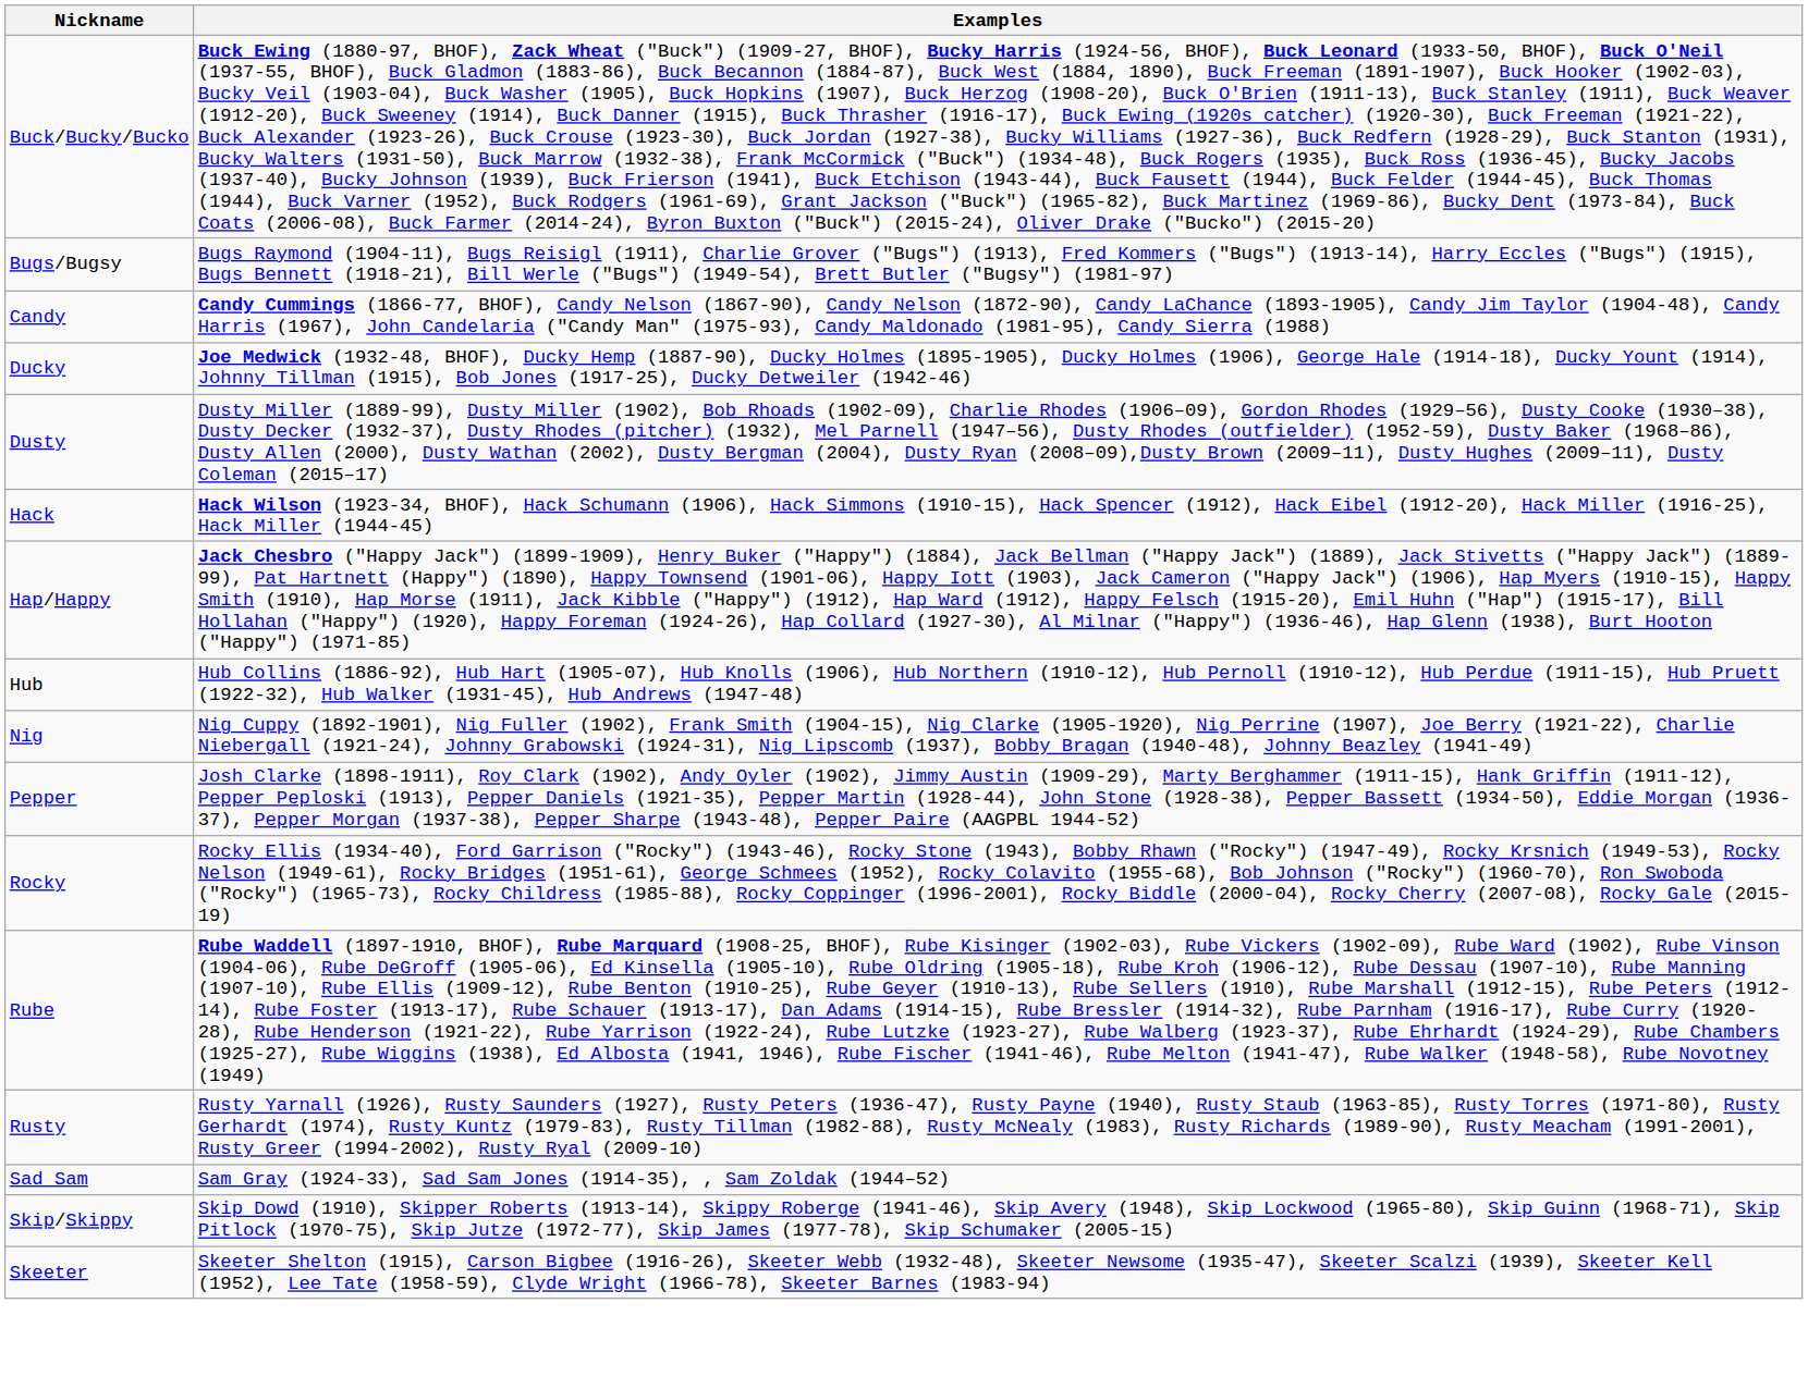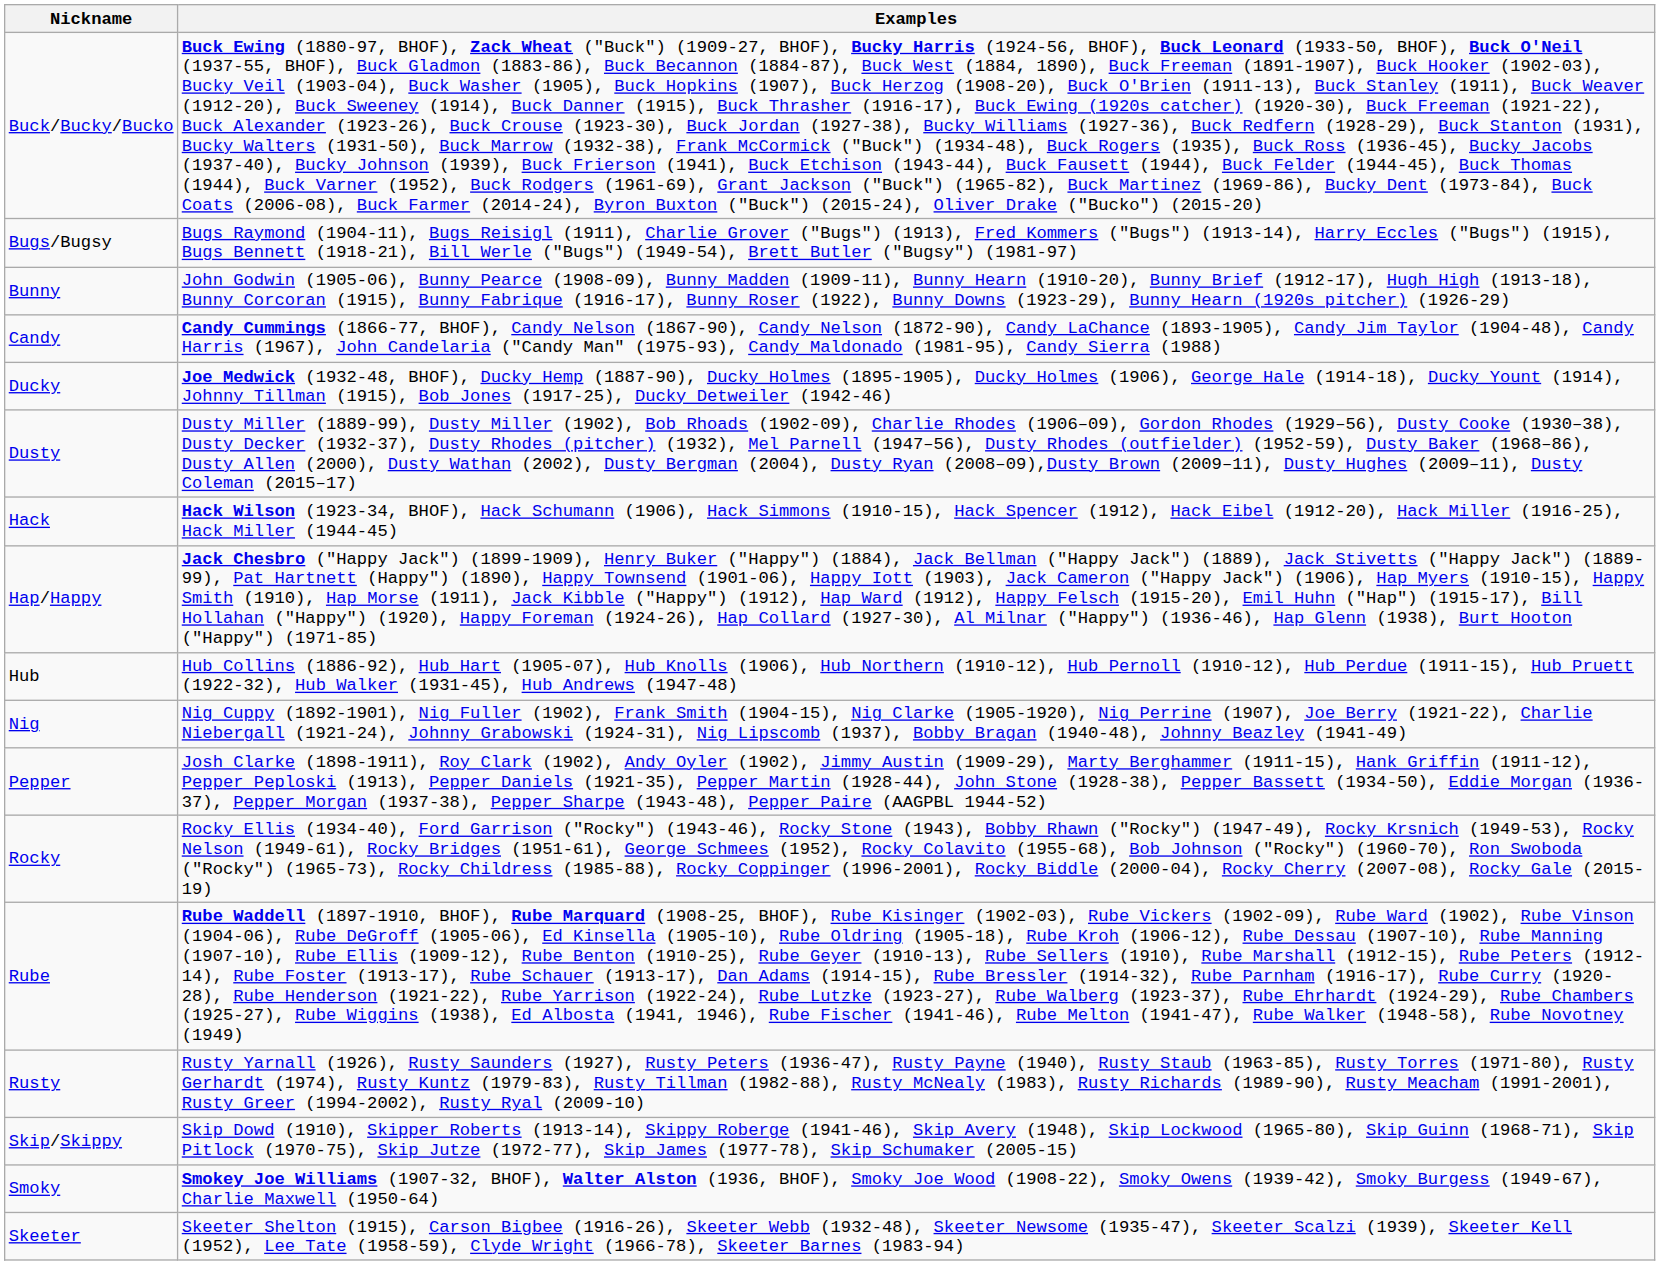 <table class="wikitable sortable">
 <tr>
 <th>Nickname</th>
 <th>Examples</th>
 </tr>
 <tr>
 <td><a href='#'>Buck</a>/<a href='#'>Bucky</a>/<a href='#'>Bucko</a></td>
 <td><strong><a href='#'>Buck Ewing</a></strong> (1880-97, BHOF), <strong><a href='#'>Zack Wheat</a></strong> ("Buck") (1909-27, BHOF), <strong><a href='#'>Bucky Harris</a></strong> (1924-56, BHOF), <strong><a href='#'>Buck Leonard</a></strong> (1933-50, BHOF), <strong><a href='#'>Buck O'Neil</a></strong> (1937-55, BHOF), <a href='#'>Buck Gladmon</a> (1883-86), <a href='#'>Buck Becannon</a> (1884-87), <a href='#'>Buck West</a> (1884, 1890), <a href='#'>Buck Freeman</a> (1891-1907), <a href='#'>Buck Hooker</a> (1902-03), <a href='#'>Bucky Veil</a> (1903-04), <a href='#'>Buck Washer</a> (1905), <a href='#'>Buck Hopkins</a> (1907), <a href='#'>Buck Herzog</a> (1908-20), <a href='#'>Buck O'Brien</a> (1911-13), <a href='#'>Buck Stanley</a> (1911), <a href='#'>Buck Weaver</a> (1912-20), <a href='#'>Buck Sweeney</a> (1914), <a href='#'>Buck Danner</a> (1915), <a href='#'>Buck Thrasher</a> (1916-17), <a href='#'>Buck Ewing (1920s catcher)</a> (1920-30), <a href='#'>Buck Freeman</a> (1921-22), <a href='#'>Buck Alexander</a> (1923-26), <a href='#'>Buck Crouse</a> (1923-30), <a href='#'>Buck Jordan</a> (1927-38), <a href='#'>Bucky Williams</a> (1927-36), <a href='#'>Buck Redfern</a> (1928-29), <a href='#'>Buck Stanton</a> (1931), <a href='#'>Bucky Walters</a> (1931-50), <a href='#'>Buck Marrow</a> (1932-38), <a href='#'>Frank McCormick</a> ("Buck") (1934-48), <a href='#'>Buck Rogers</a> (1935), <a href='#'>Buck Ross</a> (1936-45), <a href='#'>Bucky Jacobs</a> (1937-40), <a href='#'>Bucky Johnson</a> (1939), <a href='#'>Buck Frierson</a> (1941), <a href='#'>Buck Etchison</a> (1943-44), <a href='#'>Buck Fausett</a> (1944), <a href='#'>Buck Felder</a> (1944-45), <a href='#'>Buck Thomas</a> (1944), <a href='#'>Buck Varner</a> (1952), <a href='#'>Buck Rodgers</a> (1961-69), <a href='#'>Grant Jackson</a> ("Buck") (1965-82), <a href='#'>Buck Martinez</a> (1969-86), <a href='#'>Bucky Dent</a> (1973-84), <a href='#'>Buck Coats</a> (2006-08), <a href='#'>Buck Farmer</a> (2014-24), <a href='#'>Byron Buxton</a> ("Buck") (2015-24), <a href='#'>Oliver Drake</a> ("Bucko") (2015-20)</td>
 </tr>
 <tr>
 <td><a href='#'>Bugs</a>/Bugsy</td>
 <td><a href='#'>Bugs Raymond</a> (1904-11), <a href='#'>Bugs Reisigl</a> (1911), <a href='#'>Charlie Grover</a> ("Bugs") (1913), <a href='#'>Fred Kommers</a> ("Bugs") (1913-14), <a href='#'>Harry Eccles</a> ("Bugs") (1915), <a href='#'>Bugs Bennett</a> (1918-21), <a href='#'>Bill Werle</a> ("Bugs") (1949-54), <a href='#'>Brett Butler</a> ("Bugsy") (1981-97)</td>
+</tr>
+<tr>
+<td><a href='#'>Bunny</a></td>
+<td><a href='#'>John Godwin</a> (1905-06), <a href='#'>Bunny Pearce</a> (1908-09), <a href='#'>Bunny Madden</a> (1909-11), <a href='#'>Bunny Hearn</a> (1910-20), <a href='#'>Bunny Brief</a> (1912-17), <a href='#'>Hugh High</a> (1913-18), <a href='#'>Bunny Corcoran</a> (1915), <a href='#'>Bunny Fabrique</a> (1916-17), <a href='#'>Bunny Roser</a> (1922), <a href='#'>Bunny Downs</a> (1923-29), <a href='#'>Bunny Hearn (1920s pitcher)</a> (1926-29)</td>
 </tr>
 <tr>
 <td><a href='#'>Candy</a></td>
 <td><strong><a href='#'>Candy Cummings</a></strong> (1866-77, BHOF), <a href='#'>Candy Nelson</a> (1867-90), <a href='#'>Candy Nelson</a> (1872-90), <a href='#'>Candy LaChance</a> (1893-1905), <a href='#'>Candy Jim Taylor</a> (1904-48), <a href='#'>Candy Harris</a> (1967), <a href='#'>John Candelaria</a> ("Candy Man" (1975-93), <a href='#'>Candy Maldonado</a> (1981-95), <a href='#'>Candy Sierra</a> (1988)</td>
 </tr>
 <tr>
 <td><a href='#'>Ducky</a></td>
 <td><strong><a href='#'>Joe Medwick</a></strong> (1932-48, BHOF), <a href='#'>Ducky Hemp</a> (1887-90), <a href='#'>Ducky Holmes</a> (1895-1905), <a href='#'>Ducky Holmes</a> (1906), <a href='#'>George Hale</a> (1914-18), <a href='#'>Ducky Yount</a> (1914), <a href='#'>Johnny Tillman</a> (1915), <a href='#'>Bob Jones</a> (1917-25), <a href='#'>Ducky Detweiler</a> (1942-46)</td>
 </tr>
 <tr>
 <td><a href='#'>Dusty</a></td>
 <td><a href='#'>Dusty Miller</a> (1889-99), <a href='#'>Dusty Miller</a> (1902), <a href='#'>Bob Rhoads</a> (1902-09), <a href='#'>Charlie Rhodes</a> (1906–09), <a href='#'>Gordon Rhodes</a> (1929–56), <a href='#'>Dusty Cooke</a> (1930–38), <a href='#'>Dusty Decker</a> (1932-37), <a href='#'>Dusty Rhodes (pitcher)</a> (1932), <a href='#'>Mel Parnell</a> (1947–56), <a href='#'>Dusty Rhodes (outfielder)</a> (1952-59), <a href='#'>Dusty Baker</a> (1968–86), <a href='#'>Dusty Allen</a> (2000), <a href='#'>Dusty Wathan</a> (2002), <a href='#'>Dusty Bergman</a> (2004), <a href='#'>Dusty Ryan</a> (2008–09),<a href='#'>Dusty Brown</a> (2009–11), <a href='#'>Dusty Hughes</a> (2009–11), <a href='#'>Dusty Coleman</a> (2015–17)</td>
 </tr>
 <tr>
 <td><a href='#'>Hack</a></td>
 <td><strong><a href='#'>Hack Wilson</a></strong> (1923-34, BHOF), <a href='#'>Hack Schumann</a> (1906), <a href='#'>Hack Simmons</a> (1910-15), <a href='#'>Hack Spencer</a> (1912), <a href='#'>Hack Eibel</a> (1912-20), <a href='#'>Hack Miller</a> (1916-25), <a href='#'>Hack Miller</a> (1944-45)</td>
 </tr>
 <tr>
 <td><a href='#'>Hap</a>/<a href='#'>Happy</a></td>
 <td><strong><a href='#'>Jack Chesbro</a></strong> ("Happy Jack") (1899-1909), <a href='#'>Henry Buker</a> ("Happy") (1884), <a href='#'>Jack Bellman</a> ("Happy Jack") (1889), <a href='#'>Jack Stivetts</a> ("Happy Jack") (1889-99), <a href='#'>Pat Hartnett</a> (Happy") (1890), <a href='#'>Happy Townsend</a> (1901-06), <a href='#'>Happy Iott</a> (1903), <a href='#'>Jack Cameron</a> ("Happy Jack") (1906), <a href='#'>Hap Myers</a> (1910-15), <a href='#'>Happy Smith</a> (1910), <a href='#'>Hap Morse</a> (1911), <a href='#'>Jack Kibble</a> ("Happy") (1912), <a href='#'>Hap Ward</a> (1912), <a href='#'>Happy Felsch</a> (1915-20), <a href='#'>Emil Huhn</a> ("Hap") (1915-17), <a href='#'>Bill Hollahan</a> ("Happy") (1920), <a href='#'>Happy Foreman</a> (1924-26), <a href='#'>Hap Collard</a> (1927-30), <a href='#'>Al Milnar</a> ("Happy") (1936-46), <a href='#'>Hap Glenn</a> (1938), <a href='#'>Burt Hooton</a> ("Happy") (1971-85)</td>
 </tr>
 <tr>
 <td>Hub</td>
 <td><a href='#'>Hub Collins</a> (1886-92), <a href='#'>Hub Hart</a> (1905-07), <a href='#'>Hub Knolls</a> (1906), <a href='#'>Hub Northern</a> (1910-12), <a href='#'>Hub Pernoll</a> (1910-12), <a href='#'>Hub Perdue</a> (1911-15), <a href='#'>Hub Pruett</a> (1922-32), <a href='#'>Hub Walker</a> (1931-45), <a href='#'>Hub Andrews</a> (1947-48)</td>
 </tr>
 <tr>
 <td><a href='#'>Nig</a></td>
 <td><a href='#'>Nig Cuppy</a> (1892-1901), <a href='#'>Nig Fuller</a> (1902), <a href='#'>Frank Smith</a> (1904-15), <a href='#'>Nig Clarke</a> (1905-1920), <a href='#'>Nig Perrine</a> (1907), <a href='#'>Joe Berry</a> (1921-22), <a href='#'>Charlie Niebergall</a> (1921-24), <a href='#'>Johnny Grabowski</a> (1924-31), <a href='#'>Nig Lipscomb</a> (1937), <a href='#'>Bobby Bragan</a> (1940-48), <a href='#'>Johnny Beazley</a> (1941-49)</td>
 </tr>
 <tr>
 <td><a href='#'>Pepper</a></td>
 <td><a href='#'>Josh Clarke</a> (1898-1911), <a href='#'>Roy Clark</a> (1902), <a href='#'>Andy Oyler</a> (1902), <a href='#'>Jimmy Austin</a> (1909-29), <a href='#'>Marty Berghammer</a> (1911-15), <a href='#'>Hank Griffin</a> (1911-12), <a href='#'>Pepper Peploski</a> (1913), <a href='#'>Pepper Daniels</a> (1921-35), <a href='#'>Pepper Martin</a> (1928-44), <a href='#'>John Stone</a> (1928-38), <a href='#'>Pepper Bassett</a> (1934-50), <a href='#'>Eddie Morgan</a> (1936-37), <a href='#'>Pepper Morgan</a> (1937-38), <a href='#'>Pepper Sharpe</a> (1943-48), <a href='#'>Pepper Paire</a> (AAGPBL 1944-52)</td>
 </tr>
 <tr>
 <td><a href='#'>Rocky</a></td>
 <td><a href='#'>Rocky Ellis</a> (1934-40), <a href='#'>Ford Garrison</a> ("Rocky") (1943-46), <a href='#'>Rocky Stone</a> (1943), <a href='#'>Bobby Rhawn</a> ("Rocky") (1947-49), <a href='#'>Rocky Krsnich</a> (1949-53), <a href='#'>Rocky Nelson</a> (1949-61), <a href='#'>Rocky Bridges</a> (1951-61), <a href='#'>George Schmees</a> (1952), <a href='#'>Rocky Colavito</a> (1955-68), <a href='#'>Bob Johnson</a> ("Rocky") (1960-70), <a href='#'>Ron Swoboda</a> ("Rocky") (1965-73), <a href='#'>Rocky Childress</a> (1985-88), <a href='#'>Rocky Coppinger</a> (1996-2001), <a href='#'>Rocky Biddle</a> (2000-04), <a href='#'>Rocky Cherry</a> (2007-08), <a href='#'>Rocky Gale</a> (2015-19)</td>
 </tr>
 <tr>
 <td><a href='#'>Rube</a></td>
 <td><strong><a href='#'>Rube Waddell</a></strong> (1897-1910, BHOF), <strong><a href='#'>Rube Marquard</a></strong> (1908-25, BHOF), <a href='#'>Rube Kisinger</a> (1902-03), <a href='#'>Rube Vickers</a> (1902-09), <a href='#'>Rube Ward</a> (1902), <a href='#'>Rube Vinson</a> (1904-06), <a href='#'>Rube DeGroff</a> (1905-06), <a href='#'>Ed Kinsella</a> (1905-10), <a href='#'>Rube Oldring</a> (1905-18), <a href='#'>Rube Kroh</a> (1906-12), <a href='#'>Rube Dessau</a> (1907-10), <a href='#'>Rube Manning</a> (1907-10), <a href='#'>Rube Ellis</a> (1909-12), <a href='#'>Rube Benton</a> (1910-25), <a href='#'>Rube Geyer</a> (1910-13), <a href='#'>Rube Sellers</a> (1910), <a href='#'>Rube Marshall</a> (1912-15), <a href='#'>Rube Peters</a> (1912-14), <a href='#'>Rube Foster</a> (1913-17), <a href='#'>Rube Schauer</a> (1913-17), <a href='#'>Dan Adams</a> (1914-15), <a href='#'>Rube Bressler</a> (1914-32), <a href='#'>Rube Parnham</a> (1916-17), <a href='#'>Rube Curry</a> (1920-28), <a href='#'>Rube Henderson</a> (1921-22), <a href='#'>Rube Yarrison</a> (1922-24), <a href='#'>Rube Lutzke</a> (1923-27), <a href='#'>Rube Walberg</a> (1923-37), <a href='#'>Rube Ehrhardt</a> (1924-29), <a href='#'>Rube Chambers</a> (1925-27), <a href='#'>Rube Wiggins</a> (1938), <a href='#'>Ed Albosta</a> (1941, 1946), <a href='#'>Rube Fischer</a> (1941-46), <a href='#'>Rube Melton</a> (1941-47), <a href='#'>Rube Walker</a> (1948-58), <a href='#'>Rube Novotney</a> (1949)</td>
 </tr>
 <tr>
 <td><a href='#'>Rusty</a></td>
 <td><a href='#'>Rusty Yarnall</a> (1926), <a href='#'>Rusty Saunders</a> (1927), <a href='#'>Rusty Peters</a> (1936-47), <a href='#'>Rusty Payne</a> (1940), <a href='#'>Rusty Staub</a> (1963-85), <a href='#'>Rusty Torres</a> (1971-80), <a href='#'>Rusty Gerhardt</a> (1974), <a href='#'>Rusty Kuntz</a> (1979-83), <a href='#'>Rusty Tillman</a> (1982-88), <a href='#'>Rusty McNealy</a> (1983), <a href='#'>Rusty Richards</a> (1989-90), <a href='#'>Rusty Meacham</a> (1991-2001), <a href='#'>Rusty Greer</a> (1994-2002), <a href='#'>Rusty Ryal</a> (2009-10)</td>
 </tr>
 <tr>
-<td><a href='#'>Sad Sam</a></td>
-<td><a href='#'>Sam Gray</a> (1924-33), <a href='#'>Sad Sam Jones</a> (1914-35), , <a href='#'>Sam Zoldak</a> (1944–52)</td>
+<td><a href='#'>Skip</a>/<a href='#'>Skippy</a></td>
+<td><a href='#'>Skip Dowd</a> (1910), <a href='#'>Skipper Roberts</a> (1913-14), <a href='#'>Skippy Roberge</a> (1941-46), <a href='#'>Skip Avery</a> (1948), <a href='#'>Skip Lockwood</a> (1965-80), <a href='#'>Skip Guinn</a> (1968-71), <a href='#'>Skip Pitlock</a> (1970-75), <a href='#'>Skip Jutze</a> (1972-77), <a href='#'>Skip James</a> (1977-78), <a href='#'>Skip Schumaker</a> (2005-15)</td>
 </tr>
 <tr>
-<td><a href='#'>Skip</a>/<a href='#'>Skippy</a></td>
-<td><a href='#'>Skip Dowd</a> (1910), <a href='#'>Skipper Roberts</a> (1913-14), <a href='#'>Skippy Roberge</a> (1941-46), <a href='#'>Skip Avery</a> (1948), <a href='#'>Skip Lockwood</a> (1965-80), <a href='#'>Skip Guinn</a> (1968-71), <a href='#'>Skip Pitlock</a> (1970-75), <a href='#'>Skip Jutze</a> (1972-77), <a href='#'>Skip James</a> (1977-78), <a href='#'>Skip Schumaker</a> (2005-15)</td>
+<td><a href='#'>Smoky</a></td>
+<td><strong><a href='#'>Smokey Joe Williams</a></strong> (1907-32, BHOF), <strong><a href='#'>Walter Alston</a></strong> (1936, BHOF), <a href='#'>Smoky Joe Wood</a> (1908-22), <a href='#'>Smoky Owens</a> (1939-42), <a href='#'>Smoky Burgess</a> (1949-67), <a href='#'>Charlie Maxwell</a> (1950-64)</td>
 </tr>
 <tr>
 <td><a href='#'>Skeeter</a></td>
 <td><a href='#'>Skeeter Shelton</a> (1915), <a href='#'>Carson Bigbee</a> (1916-26), <a href='#'>Skeeter Webb</a> (1932-48), <a href='#'>Skeeter Newsome</a> (1935-47), <a href='#'>Skeeter Scalzi</a> (1939), <a href='#'>Skeeter Kell</a> (1952), <a href='#'>Lee Tate</a> (1958-59), <a href='#'>Clyde Wright</a> (1966-78), <a href='#'>Skeeter Barnes</a> (1983-94)</td>
 </tr>
 </table>
